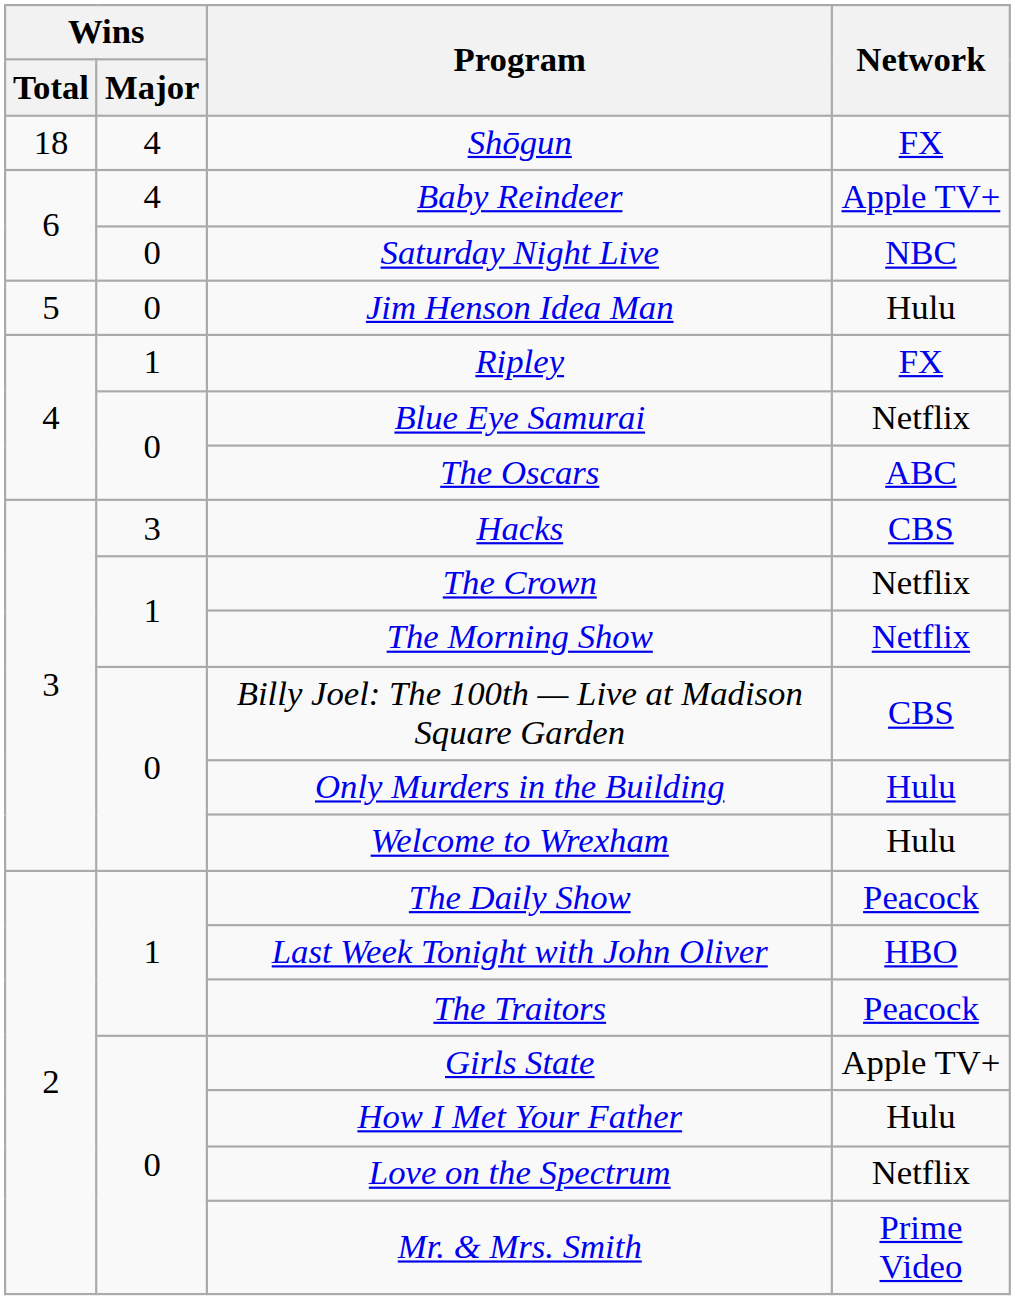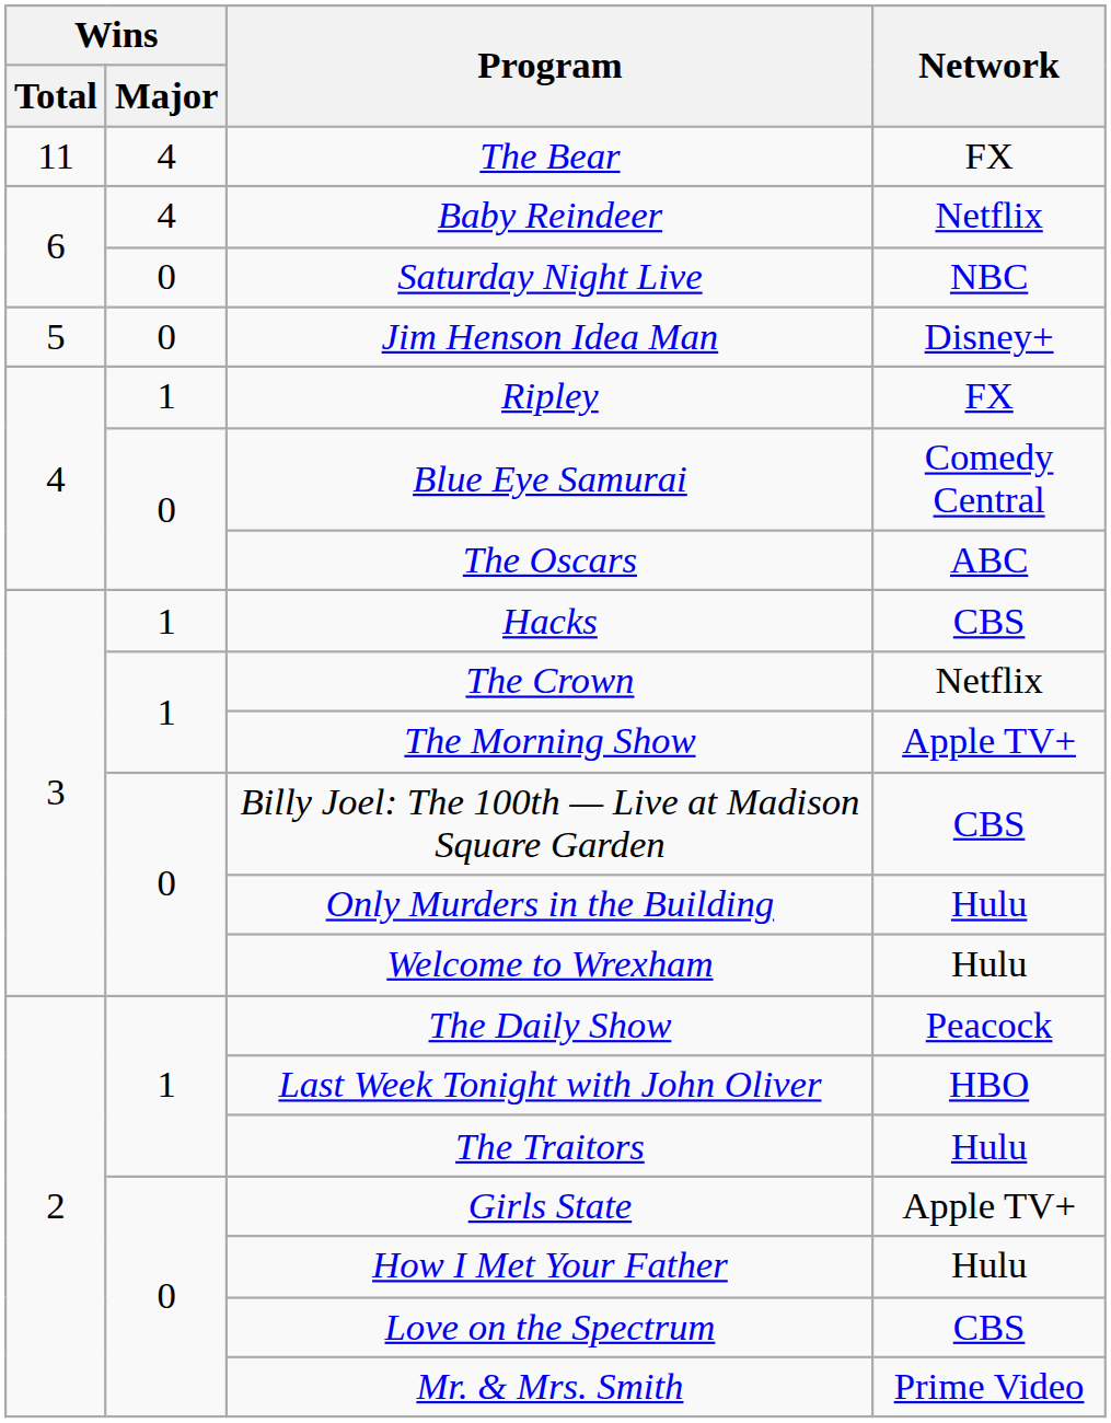 <table class="wikitable sortable" style="text-align: center; max-width:29em">
 <tr>
 <th scope="colgroup" colspan="2">Wins</th>
 <th scope="col" rowspan="2">Program</th>
 <th scope="col" rowspan="2">Network</th>
 </tr>
 <tr>
 <th scope="col">Total</th>
 <th scope="col">Major</th>
 </tr>
 <tr>
-<td scope="row">18</td>
+<td scope="row">11</td>
 <td>4</td>
-<td><em><a href='#'>Shōgun</a></em></td>
-<td><a href='#'>FX</a></td>
+<td data-sort-value="Bear"><em><a href='#'>The Bear</a></em></td>
+<td>FX</td>
 </tr>
 <tr>
 <td scope="row" rowspan="2">6</td>
 <td>4</td>
 <td><em><a href='#'>Baby Reindeer</a></em></td>
-<td><a href='#'>Apple TV+</a></td>
+<td><a href='#'>Netflix</a></td>
 </tr>
 <tr>
 <td>0</td>
 <td><em><a href='#'>Saturday Night Live</a></em></td>
 <td><a href='#'>NBC</a></td>
 </tr>
 <tr>
 <td scope="row">5</td>
 <td>0</td>
 <td><em><a href='#'>Jim Henson Idea Man</a></em></td>
-<td>Hulu</td>
+<td><a href='#'>Disney+</a></td>
 </tr>
 <tr>
 <td scope="row" rowspan="3">4</td>
 <td>1</td>
 <td><em><a href='#'>Ripley</a></em></td>
 <td><a href='#'>FX</a></td>
 </tr>
 <tr>
 <td rowspan="2">0</td>
 <td><em><a href='#'>Blue Eye Samurai</a></em></td>
-<td>Netflix</td>
+<td><a href='#'>Comedy Central</a></td>
 </tr>
 <tr>
 <td data-sort-value="Oscars"><em><a href='#'>The Oscars</a></em></td>
 <td><a href='#'>ABC</a></td>
 </tr>
 <tr>
 <td scope="row" rowspan="6">3</td>
-<td>3</td>
+<td>1</td>
 <td><em><a href='#'>Hacks</a></em></td>
 <td><a href='#'>CBS</a></td>
 </tr>
 <tr>
 <td rowspan="2">1</td>
 <td data-sort-value="Crown"><em><a href='#'>The Crown</a></em></td>
 <td>Netflix</td>
 </tr>
 <tr>
 <td data-sort-value="Morning Show"><em><a href='#'>The Morning Show</a></em></td>
-<td><a href='#'>Netflix</a></td>
+<td><a href='#'>Apple TV+</a></td>
 </tr>
 <tr>
 <td rowspan="3">0</td>
 <td><em>Billy Joel: The 100th — Live at Madison Square Garden</em></td>
 <td><a href='#'>CBS</a></td>
 </tr>
 <tr>
 <td><em><a href='#'>Only Murders in the Building</a></em></td>
 <td><a href='#'>Hulu</a></td>
 </tr>
 <tr>
 <td><em><a href='#'>Welcome to Wrexham</a></em></td>
 <td>Hulu</td>
 </tr>
 <tr>
 <td scope="row" rowspan="7">2</td>
 <td rowspan="3">1</td>
 <td data-sort-value="Daily Show"><em><a href='#'>The Daily Show</a></em></td>
 <td><a href='#'>Peacock</a></td>
 </tr>
 <tr>
 <td><em><a href='#'>Last Week Tonight with John Oliver</a></em></td>
 <td><a href='#'>HBO</a></td>
 </tr>
 <tr>
 <td data-sort-value="Traitors"><em><a href='#'>The Traitors</a></em></td>
-<td><a href='#'>Peacock</a></td>
+<td><a href='#'>Hulu</a></td>
 </tr>
 <tr>
 <td rowspan="4">0</td>
 <td><em><a href='#'>Girls State</a></em></td>
 <td>Apple TV+</td>
 </tr>
 <tr>
 <td><em><a href='#'>How I Met Your Father</a></em></td>
 <td>Hulu</td>
 </tr>
 <tr>
 <td><em><a href='#'>Love on the Spectrum</a></em></td>
-<td>Netflix</td>
+<td><a href='#'>CBS</a></td>
 </tr>
 <tr>
 <td><em><a href='#'>Mr. & Mrs. Smith</a></em></td>
 <td><a href='#'>Prime Video</a></td>
 </tr>
 </table>
